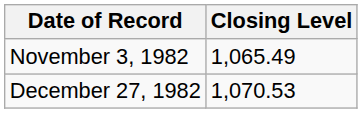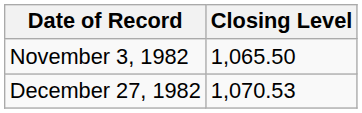 <table class="wikitable">
 <tr>
 <th>Date of Record</th>
 <th>Closing Level</th>
 </tr>
 <tr>
 <td>November 3, 1982</td>
-<td>1,065.49</td>
+<td>1,065.50</td>
 </tr>
 <tr>
 <td>December 27, 1982</td>
 <td>1,070.53</td>
 </tr>
 </table>
